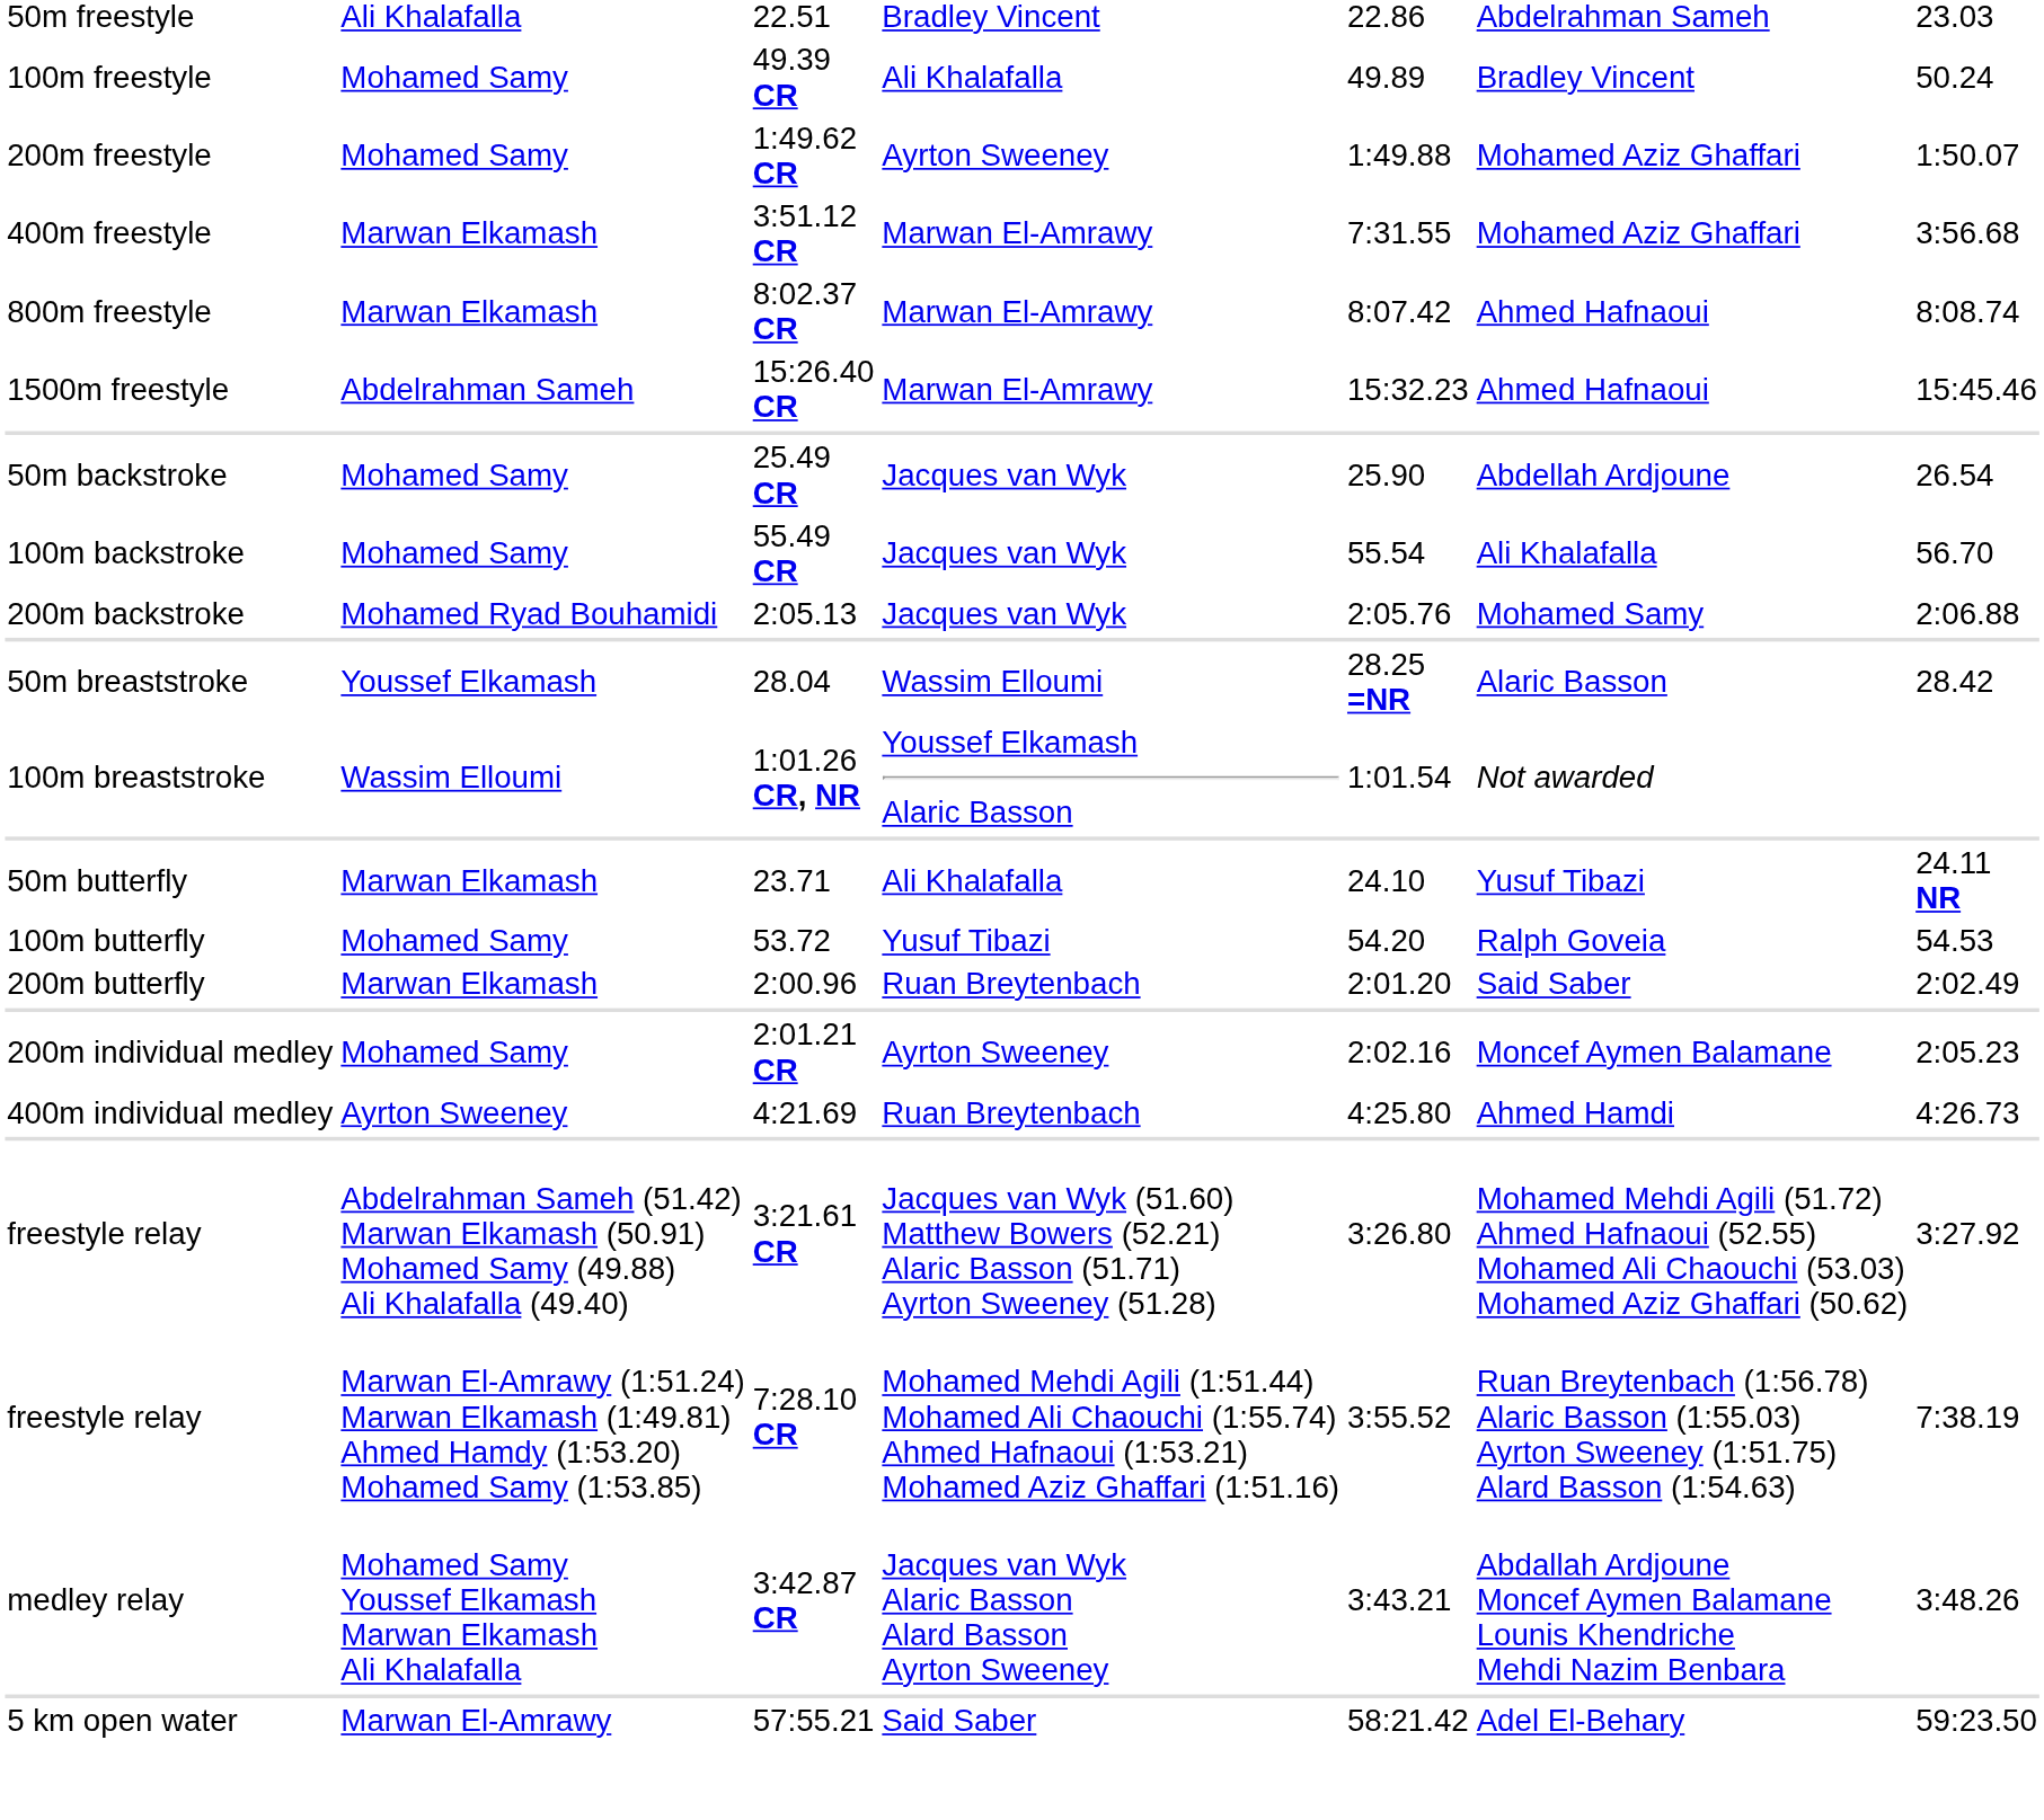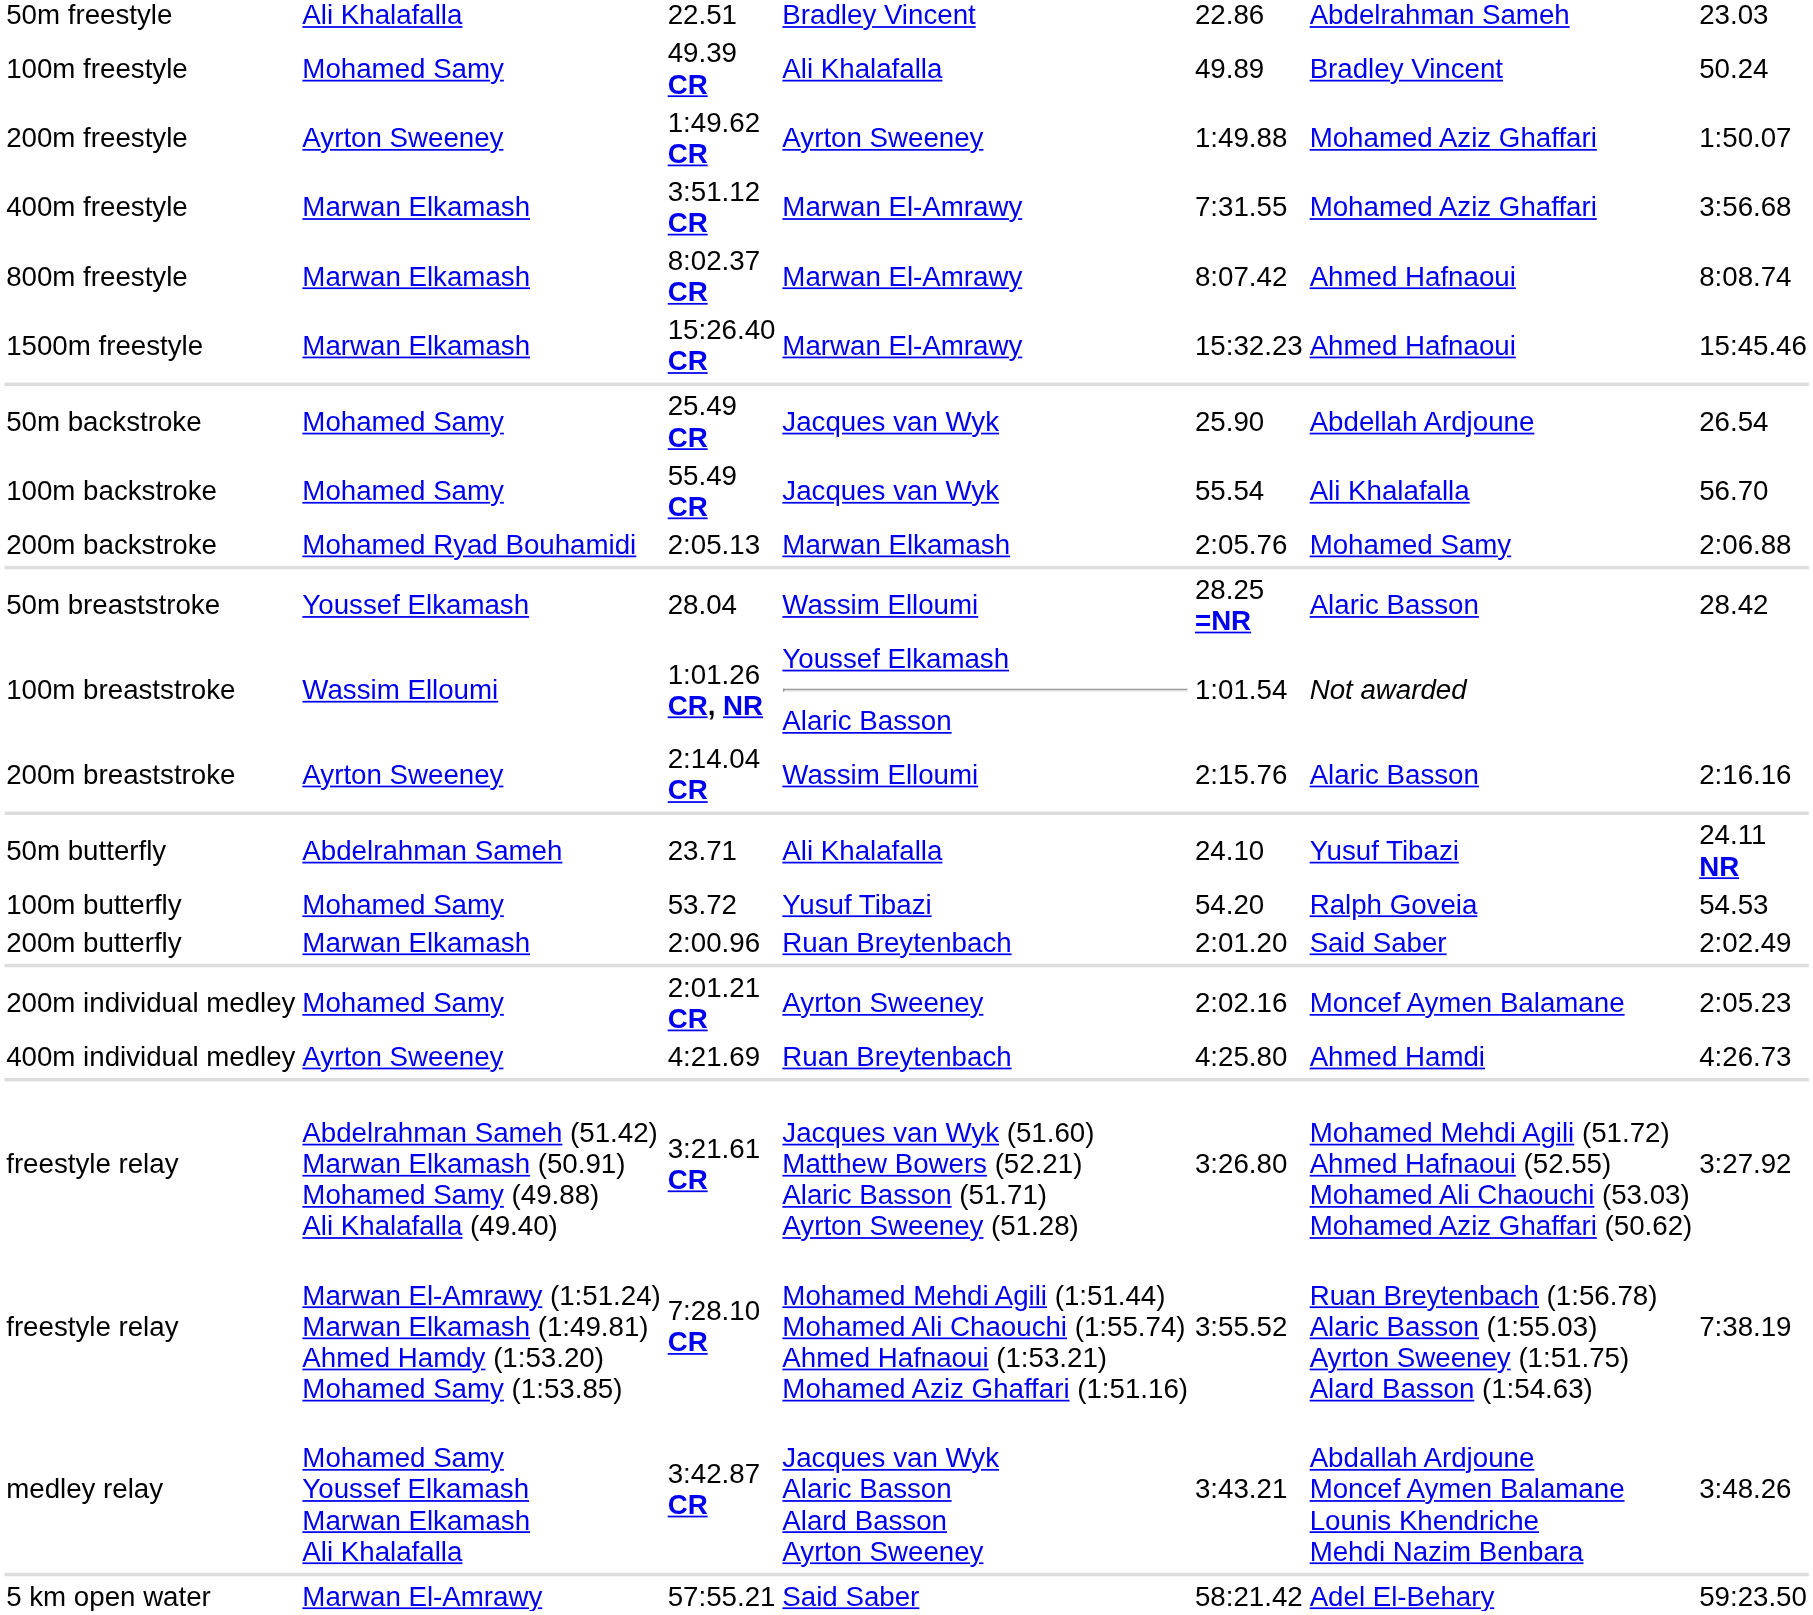 <table>
 <tr>
 <td>50m freestyle<br></td>
 <td><a href='#'>Ali Khalafalla</a><br></td>
 <td>22.51</td>
 <td><a href='#'>Bradley Vincent</a><br></td>
 <td>22.86</td>
 <td><a href='#'>Abdelrahman Sameh</a><br></td>
 <td>23.03</td>
 </tr>
 <tr>
 <td>100m freestyle<br></td>
 <td><a href='#'>Mohamed Samy</a><br></td>
 <td>49.39<br><strong><a href='#'>CR</a></strong></td>
 <td><a href='#'>Ali Khalafalla</a><br></td>
 <td>49.89</td>
 <td><a href='#'>Bradley Vincent</a><br></td>
 <td>50.24</td>
 </tr>
 <tr>
 <td>200m freestyle<br></td>
-<td><a href='#'>Mohamed Samy</a><br></td>
+<td><a href='#'>Ayrton Sweeney</a><br></td>
 <td>1:49.62<br><strong><a href='#'>CR</a></strong></td>
 <td><a href='#'>Ayrton Sweeney</a><br></td>
 <td>1:49.88</td>
 <td><a href='#'>Mohamed Aziz Ghaffari</a><br></td>
 <td>1:50.07</td>
 </tr>
 <tr>
 <td>400m freestyle<br></td>
 <td><a href='#'>Marwan Elkamash</a><br></td>
 <td>3:51.12<br><strong><a href='#'>CR</a></strong></td>
 <td><a href='#'>Marwan El-Amrawy</a><br></td>
 <td>7:31.55</td>
 <td><a href='#'>Mohamed Aziz Ghaffari</a><br></td>
 <td>3:56.68</td>
 </tr>
 <tr>
 <td>800m freestyle<br></td>
 <td><a href='#'>Marwan Elkamash</a><br></td>
 <td>8:02.37<br><strong><a href='#'>CR</a></strong></td>
 <td><a href='#'>Marwan El-Amrawy</a><br></td>
 <td>8:07.42</td>
 <td><a href='#'>Ahmed Hafnaoui</a><br></td>
 <td>8:08.74</td>
 </tr>
 <tr>
 <td>1500m freestyle<br></td>
-<td><a href='#'>Abdelrahman Sameh</a><br></td>
+<td><a href='#'>Marwan Elkamash</a><br></td>
 <td>15:26.40<br><strong><a href='#'>CR</a></strong></td>
 <td><a href='#'>Marwan El-Amrawy</a><br></td>
 <td>15:32.23</td>
 <td><a href='#'>Ahmed Hafnaoui</a><br></td>
 <td>15:45.46</td>
 </tr>
 <tr bgcolor=#DDDDDD>
 <td colspan=7></td>
 </tr>
 <tr>
 <td>50m backstroke<br></td>
 <td><a href='#'>Mohamed Samy</a><br></td>
 <td>25.49<br><strong><a href='#'>CR</a></strong></td>
 <td><a href='#'>Jacques van Wyk</a><br></td>
 <td>25.90</td>
 <td><a href='#'>Abdellah Ardjoune</a><br></td>
 <td>26.54</td>
 </tr>
 <tr>
 <td>100m backstroke<br></td>
 <td><a href='#'>Mohamed Samy</a><br></td>
 <td>55.49<br><strong><a href='#'>CR</a></strong></td>
 <td><a href='#'>Jacques van Wyk</a><br></td>
 <td>55.54</td>
 <td><a href='#'>Ali Khalafalla</a><br></td>
 <td>56.70</td>
 </tr>
 <tr>
 <td>200m backstroke<br></td>
 <td><a href='#'>Mohamed Ryad Bouhamidi</a><br></td>
 <td>2:05.13</td>
-<td><a href='#'>Jacques van Wyk</a><br></td>
+<td><a href='#'>Marwan Elkamash</a><br></td>
 <td>2:05.76</td>
 <td><a href='#'>Mohamed Samy</a><br></td>
 <td>2:06.88</td>
 </tr>
 <tr bgcolor=#DDDDDD>
 <td colspan=7></td>
 </tr>
 <tr>
 <td>50m breaststroke<br></td>
 <td><a href='#'>Youssef Elkamash</a><br></td>
 <td>28.04</td>
 <td><a href='#'>Wassim Elloumi</a><br></td>
 <td>28.25<br><strong><a href='#'>=NR</a></strong></td>
 <td><a href='#'>Alaric Basson</a><br></td>
 <td>28.42</td>
 </tr>
 <tr>
 <td>100m breaststroke<br></td>
 <td><a href='#'>Wassim Elloumi</a><br></td>
 <td>1:01.26<br><strong><a href='#'>CR</a>, <a href='#'>NR</a></strong></td>
 <td><a href='#'>Youssef Elkamash</a><br><hr><a href='#'>Alaric Basson</a><br></td>
 <td>1:01.54</td>
 <td colspan=2><em>Not awarded</em></td>
 </tr>
+<tr>
+<td>200m breaststroke<br></td>
+<td><a href='#'>Ayrton Sweeney</a><br></td>
+<td>2:14.04<br><strong><a href='#'>CR</a></strong></td>
+<td><a href='#'>Wassim Elloumi</a><br></td>
+<td>2:15.76</td>
+<td><a href='#'>Alaric Basson</a><br></td>
+<td>2:16.16</td>
+</tr>
 <tr bgcolor=#DDDDDD>
 <td colspan=7></td>
 </tr>
 <tr>
 <td>50m butterfly<br></td>
-<td><a href='#'>Marwan Elkamash</a><br></td>
+<td><a href='#'>Abdelrahman Sameh</a><br></td>
 <td>23.71</td>
 <td><a href='#'>Ali Khalafalla</a><br></td>
 <td>24.10</td>
 <td><a href='#'>Yusuf Tibazi</a><br></td>
 <td>24.11<br><strong><a href='#'>NR</a></strong></td>
 </tr>
 <tr>
 <td>100m butterfly<br></td>
 <td><a href='#'>Mohamed Samy</a><br></td>
 <td>53.72</td>
 <td><a href='#'>Yusuf Tibazi</a><br></td>
 <td>54.20</td>
 <td><a href='#'>Ralph Goveia</a><br></td>
 <td>54.53</td>
 </tr>
 <tr>
 <td>200m butterfly<br></td>
 <td><a href='#'>Marwan Elkamash</a><br></td>
 <td>2:00.96</td>
 <td><a href='#'>Ruan Breytenbach</a><br></td>
 <td>2:01.20</td>
 <td><a href='#'>Said Saber</a><br></td>
 <td>2:02.49</td>
 </tr>
 <tr bgcolor=#DDDDDD>
 <td colspan=7></td>
 </tr>
 <tr>
 <td>200m individual medley<br></td>
 <td><a href='#'>Mohamed Samy</a><br></td>
 <td>2:01.21<br><strong><a href='#'>CR</a></strong></td>
 <td><a href='#'>Ayrton Sweeney</a><br></td>
 <td>2:02.16</td>
 <td><a href='#'>Moncef Aymen Balamane</a><br></td>
 <td>2:05.23</td>
 </tr>
 <tr>
 <td>400m individual medley<br></td>
 <td><a href='#'>Ayrton Sweeney</a><br></td>
 <td>4:21.69</td>
 <td><a href='#'>Ruan Breytenbach</a><br></td>
 <td>4:25.80</td>
 <td><a href='#'>Ahmed Hamdi</a><br></td>
 <td>4:26.73</td>
 </tr>
 <tr bgcolor=#DDDDDD>
 <td colspan=7></td>
 </tr>
 <tr>
 <td> freestyle relay<br></td>
 <td><br><a href='#'>Abdelrahman Sameh</a> (51.42)<br><a href='#'>Marwan Elkamash</a> (50.91)<br><a href='#'>Mohamed Samy</a> (49.88)<br><a href='#'>Ali Khalafalla</a> (49.40)</td>
 <td>3:21.61<br><strong><a href='#'>CR</a></strong></td>
 <td><br><a href='#'>Jacques van Wyk</a> (51.60)<br><a href='#'>Matthew Bowers</a> (52.21)<br><a href='#'>Alaric Basson</a> (51.71)<br><a href='#'>Ayrton Sweeney</a> (51.28)</td>
 <td>3:26.80</td>
 <td><br><a href='#'>Mohamed Mehdi Agili</a> (51.72)<br><a href='#'>Ahmed Hafnaoui</a> (52.55)<br><a href='#'>Mohamed Ali Chaouchi</a> (53.03)<br><a href='#'>Mohamed Aziz Ghaffari</a> (50.62)</td>
 <td>3:27.92</td>
 </tr>
 <tr>
 <td> freestyle relay<br></td>
 <td><br><a href='#'>Marwan El-Amrawy</a> (1:51.24)<br><a href='#'>Marwan Elkamash</a> (1:49.81)<br><a href='#'>Ahmed Hamdy</a> (1:53.20)<br><a href='#'>Mohamed Samy</a> (1:53.85)</td>
 <td>7:28.10<br><strong><a href='#'>CR</a></strong></td>
 <td><br><a href='#'>Mohamed Mehdi Agili</a> (1:51.44)<br><a href='#'>Mohamed Ali Chaouchi</a> (1:55.74)<br><a href='#'>Ahmed Hafnaoui</a> (1:53.21)<br><a href='#'>Mohamed Aziz Ghaffari</a> (1:51.16)</td>
 <td>3:55.52</td>
 <td><br><a href='#'>Ruan Breytenbach</a> (1:56.78)<br><a href='#'>Alaric Basson</a> (1:55.03)<br><a href='#'>Ayrton Sweeney</a> (1:51.75)<br><a href='#'>Alard Basson</a> (1:54.63)</td>
 <td>7:38.19</td>
 </tr>
 <tr>
 <td> medley relay<br></td>
 <td><br><a href='#'>Mohamed Samy</a><br><a href='#'>Youssef Elkamash</a><br><a href='#'>Marwan Elkamash</a><br><a href='#'>Ali Khalafalla</a></td>
 <td>3:42.87<br><strong><a href='#'>CR</a></strong></td>
 <td><br><a href='#'>Jacques van Wyk</a><br><a href='#'>Alaric Basson</a><br><a href='#'>Alard Basson</a><br><a href='#'>Ayrton Sweeney</a></td>
 <td>3:43.21</td>
 <td><br><a href='#'>Abdallah Ardjoune</a><br><a href='#'>Moncef Aymen Balamane</a><br><a href='#'>Lounis Khendriche</a><br><a href='#'>Mehdi Nazim Benbara</a></td>
 <td>3:48.26</td>
 </tr>
 <tr bgcolor=#DDDDDD>
 <td colspan=7></td>
 </tr>
 <tr>
 <td>5 km open water<br></td>
 <td><a href='#'>Marwan El-Amrawy</a><br></td>
 <td>57:55.21</td>
 <td><a href='#'>Said Saber</a><br></td>
 <td>58:21.42</td>
 <td><a href='#'>Adel El-Behary</a><br></td>
 <td>59:23.50</td>
 </tr>
 </table>
